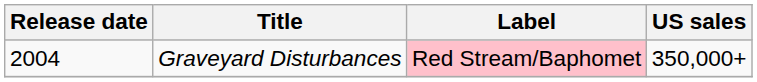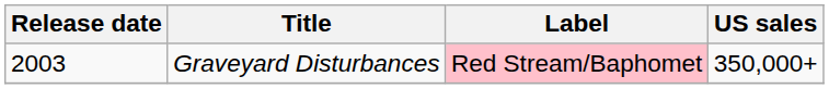 <table class="wikitable">
 <tr>
 <th>Release date</th>
 <th>Title</th>
 <th>Label</th>
 <th>US sales</th>
 </tr>
 <tr>
-<td>2004</td>
+<td>2003</td>
 <td><em>Graveyard Disturbances</em></td>
 <td style="background: pink;">Red Stream/Baphomet</td>
 <td>350,000+</td>
 </tr>
 <tr>
 </tr>
 </table>
